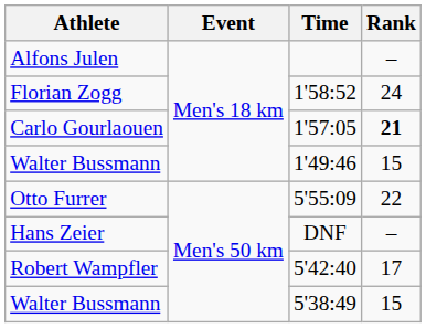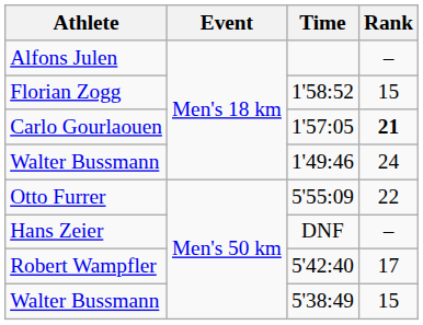 <table class="wikitable" border="1" style="font-size:90%">
 <tr>
 <th>Athlete</th>
 <th>Event</th>
 <th>Time</th>
 <th>Rank</th>
 </tr>
 <tr>
 <td><a href='#'>Alfons Julen</a></td>
 <td rowspan="4"><a href='#'>Men's 18 km</a></td>
 <td align=center></td>
 <td align=center>–</td>
 </tr>
 <tr>
 <td><a href='#'>Florian Zogg</a></td>
 <td align=center>1'58:52</td>
-<td align=center>24</td>
+<td align=center>15</td>
 </tr>
 <tr>
 <td><a href='#'>Carlo Gourlaouen</a></td>
 <td align=center>1'57:05</td>
 <td align=center><strong>21</strong></td>
 </tr>
 <tr>
 <td><a href='#'>Walter Bussmann</a></td>
 <td align=center>1'49:46</td>
-<td align=center>15</td>
+<td align=center>24</td>
 </tr>
 <tr>
 <td><a href='#'>Otto Furrer</a></td>
 <td rowspan="4"><a href='#'>Men's 50 km</a></td>
 <td align=center>5'55:09</td>
 <td align=center>22</td>
 </tr>
 <tr>
 <td><a href='#'>Hans Zeier</a></td>
 <td align=center>DNF</td>
 <td align=center>–</td>
 </tr>
 <tr>
 <td><a href='#'>Robert Wampfler</a></td>
 <td align=center>5'42:40</td>
 <td align=center>17</td>
 </tr>
 <tr>
 <td><a href='#'>Walter Bussmann</a></td>
 <td align=center>5'38:49</td>
 <td align=center>15</td>
 </tr>
 </table>
